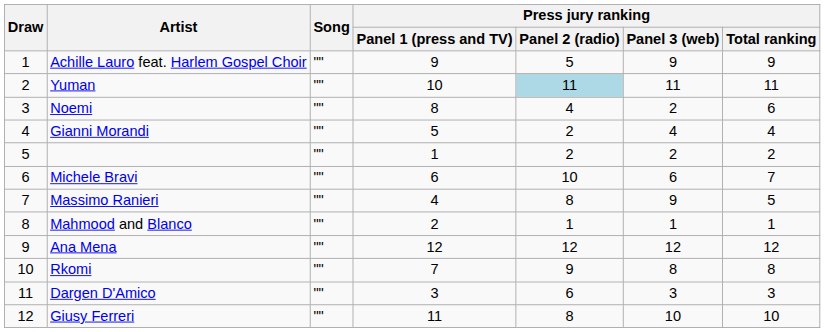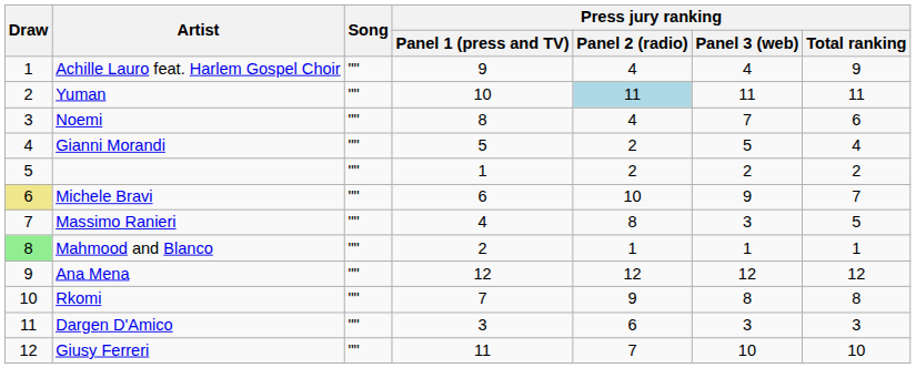 <table class="wikitable sortable">
 <tr>
 <th rowspan="2">Draw</th>
 <th rowspan="2">Artist</th>
 <th rowspan="2">Song</th>
 <th class="unsortable" colspan="4">Press jury ranking</th>
 </tr>
 <tr>
 <th>Panel 1 (press and TV)</th>
 <th>Panel 2 (radio)</th>
 <th>Panel 3 (web)</th>
 <th>Total ranking</th>
 </tr>
 <tr>
 <td align="center">1</td>
 <td><a href='#'>Achille Lauro</a> feat. <a href='#'>Harlem Gospel Choir</a></td>
 <td>""</td>
 <td align="center">9</td>
-<td align="center">5</td>
-<td align="center">9</td>
+<td align="center">4</td>
+<td align="center">4</td>
 <td align="center">9</td>
 </tr>
 <tr>
 <td align="center">2</td>
 <td><a href='#'>Yuman</a></td>
 <td>""</td>
 <td align="center">10</td>
 <td align="center" style="background: lightblue;">11</td>
 <td align="center">11</td>
 <td align="center">11</td>
 </tr>
 <tr>
 <td align="center">3</td>
 <td><a href='#'>Noemi</a></td>
 <td>""</td>
 <td align="center">8</td>
 <td align="center">4</td>
-<td align="center">2</td>
+<td align="center">7</td>
 <td align="center">6</td>
 </tr>
 <tr>
 <td align="center">4</td>
 <td><a href='#'>Gianni Morandi</a></td>
 <td>""</td>
 <td align="center">5</td>
 <td align="center">2</td>
-<td align="center">4</td>
+<td align="center">5</td>
 <td align="center">4</td>
 </tr>
 <tr>
 <td align="center">5</td>
 <td></td>
 <td>""</td>
 <td align="center">1</td>
 <td align="center">2</td>
 <td align="center">2</td>
 <td align="center">2</td>
 </tr>
 <tr>
-<td align="center">6</td>
+<td align="center" style="background: khaki;">6</td>
 <td><a href='#'>Michele Bravi</a></td>
 <td>""</td>
 <td align="center">6</td>
 <td align="center">10</td>
-<td align="center">6</td>
+<td align="center">9</td>
 <td align="center">7</td>
 </tr>
 <tr>
 <td align="center">7</td>
 <td><a href='#'>Massimo Ranieri</a></td>
 <td>""</td>
 <td align="center">4</td>
 <td align="center">8</td>
-<td align="center">9</td>
+<td align="center">3</td>
 <td align="center">5</td>
 </tr>
 <tr>
-<td align="center">8</td>
+<td align="center" style="background: lightgreen;">8</td>
 <td><a href='#'>Mahmood</a> and <a href='#'>Blanco</a></td>
 <td>""</td>
 <td align="center">2</td>
 <td align="center">1</td>
 <td align="center">1</td>
 <td align="center">1</td>
 </tr>
 <tr>
 <td align="center">9</td>
 <td><a href='#'>Ana Mena</a></td>
 <td>""</td>
 <td align="center">12</td>
 <td align="center">12</td>
 <td align="center">12</td>
 <td align="center">12</td>
 </tr>
 <tr>
 <td align="center">10</td>
 <td><a href='#'>Rkomi</a></td>
 <td>""</td>
 <td align="center">7</td>
 <td align="center">9</td>
 <td align="center">8</td>
 <td align="center">8</td>
 </tr>
 <tr>
 <td align="center">11</td>
 <td><a href='#'>Dargen D'Amico</a></td>
 <td>""</td>
 <td align="center">3</td>
 <td align="center">6</td>
 <td align="center">3</td>
 <td align="center">3</td>
 </tr>
 <tr>
 <td align="center">12</td>
 <td><a href='#'>Giusy Ferreri</a></td>
 <td>""</td>
 <td align="center">11</td>
-<td align="center">8</td>
+<td align="center">7</td>
 <td align="center">10</td>
 <td align="center">10</td>
 </tr>
 </table>
